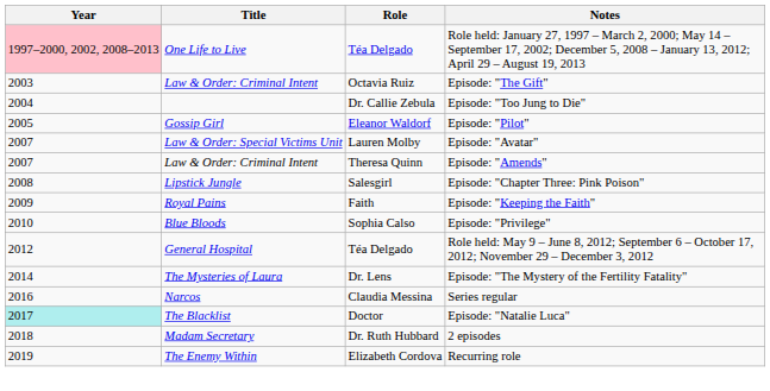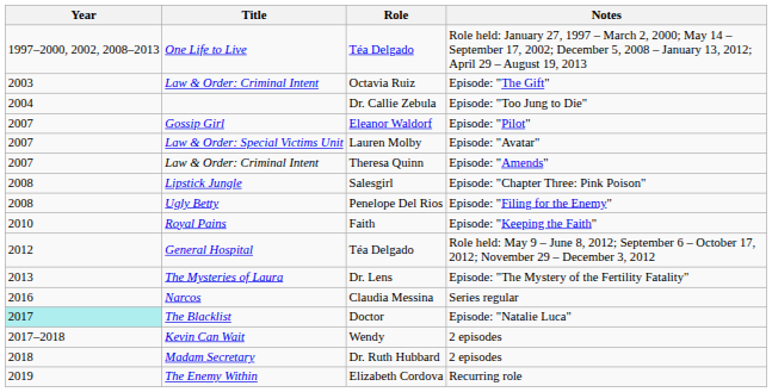 <table class="wikitable sortable">
 <tr>
 <th>Year</th>
 <th>Title</th>
 <th>Role</th>
 <th class="unsortable" style="width:25em;">Notes</th>
 </tr>
 <tr>
-<td style="background: pink;">1997–2000, 2002, 2008–2013</td>
+<td>1997–2000, 2002, 2008–2013</td>
 <td><em><a href='#'>One Life to Live</a></em></td>
 <td><a href='#'>Téa Delgado</a></td>
 <td>Role held: January 27, 1997 – March 2, 2000; May 14 – September 17, 2002; December 5, 2008 – January 13, 2012; April 29 – August 19, 2013</td>
 </tr>
 <tr>
 <td>2003</td>
 <td><em><a href='#'>Law & Order: Criminal Intent</a></em></td>
 <td>Octavia Ruiz</td>
 <td>Episode: "<a href='#'>The Gift</a>"</td>
 </tr>
 <tr>
 <td>2004</td>
 <td><em></em></td>
 <td>Dr. Callie Zebula</td>
 <td>Episode: "Too Jung to Die"</td>
 </tr>
 <tr>
-<td>2005</td>
+<td>2007</td>
 <td><em><a href='#'>Gossip Girl</a></em></td>
 <td><a href='#'>Eleanor Waldorf</a></td>
 <td>Episode: "<a href='#'>Pilot</a>"</td>
 </tr>
 <tr>
 <td>2007</td>
 <td><em><a href='#'>Law & Order: Special Victims Unit</a></em></td>
 <td>Lauren Molby</td>
 <td>Episode: "Avatar"</td>
 </tr>
 <tr>
 <td>2007</td>
 <td><em>Law & Order: Criminal Intent</em></td>
 <td>Theresa Quinn</td>
 <td>Episode: "<a href='#'>Amends</a>"</td>
 </tr>
 <tr>
 <td>2008</td>
 <td><em><a href='#'>Lipstick Jungle</a></em></td>
 <td>Salesgirl</td>
 <td>Episode: "Chapter Three: Pink Poison"</td>
 </tr>
 <tr>
-<td>2009</td>
+<td>2008</td>
+<td><em><a href='#'>Ugly Betty</a></em></td>
+<td>Penelope Del Rios</td>
+<td>Episode: "<a href='#'>Filing for the Enemy</a>"</td>
+</tr>
+<tr>
+<td>2010</td>
 <td><em><a href='#'>Royal Pains</a></em></td>
 <td>Faith</td>
 <td>Episode: "<a href='#'>Keeping the Faith</a>"</td>
-</tr>
-<tr>
-<td>2010</td>
-<td><em><a href='#'>Blue Bloods</a></em></td>
-<td>Sophia Calso</td>
-<td>Episode: "Privilege"</td>
 </tr>
 <tr>
 <td>2012</td>
 <td><em><a href='#'>General Hospital</a></em></td>
 <td>Téa Delgado</td>
 <td>Role held: May 9 – June 8, 2012; September 6 – October 17, 2012; November 29 – December 3, 2012</td>
 </tr>
 <tr>
-<td>2014</td>
+<td>2013</td>
 <td><em><a href='#'>The Mysteries of Laura</a></em></td>
 <td>Dr. Lens</td>
 <td>Episode: "The Mystery of the Fertility Fatality"</td>
 </tr>
 <tr>
 <td>2016</td>
 <td><em><a href='#'>Narcos</a></em></td>
 <td>Claudia Messina</td>
 <td>Series regular</td>
 </tr>
 <tr>
 <td style="background: paleturquoise;">2017</td>
 <td><em><a href='#'>The Blacklist</a></em></td>
 <td>Doctor</td>
 <td>Episode: "Natalie Luca"</td>
 </tr>
 <tr>
+<td>2017–2018</td>
+<td><em><a href='#'>Kevin Can Wait</a></em></td>
+<td>Wendy</td>
+<td>2 episodes</td>
+</tr>
+<tr>
 <td>2018</td>
 <td><em><a href='#'>Madam Secretary</a></em></td>
 <td>Dr. Ruth Hubbard</td>
 <td>2 episodes</td>
 </tr>
 <tr>
 <td>2019</td>
 <td><em><a href='#'>The Enemy Within</a></em></td>
 <td>Elizabeth Cordova</td>
 <td>Recurring role</td>
 </tr>
 </table>
